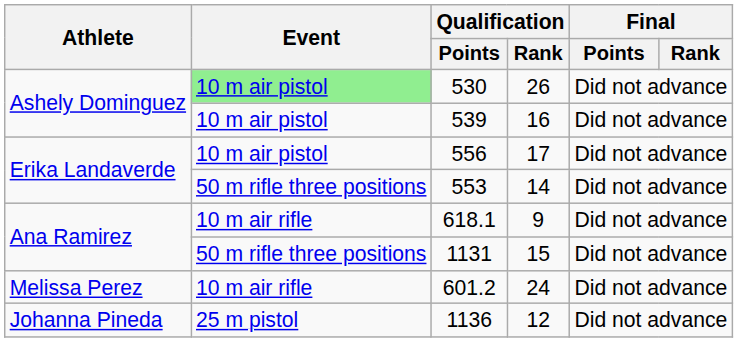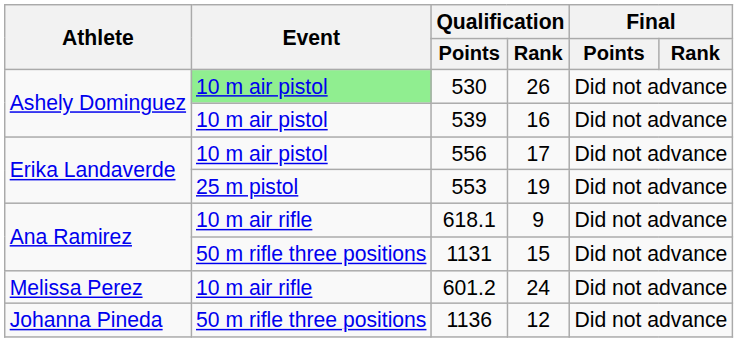 <table class="wikitable" style="font-size:90%">
 <tr>
 <th rowspan=2>Athlete</th>
 <th rowspan=2>Event</th>
 <th colspan=2>Qualification</th>
 <th colspan=2>Final</th>
 </tr>
 <tr style="font-size:95%">
 <th>Points</th>
 <th>Rank</th>
 <th>Points</th>
 <th>Rank</th>
 </tr>
 <tr align=center>
 <td align=left rowspan=2><a href='#'>Ashely Dominguez</a></td>
 <td align=left style="background: lightgreen;"><a href='#'>10 m air pistol</a></td>
 <td>530</td>
 <td>26</td>
 <td colspan=2>Did not advance</td>
 </tr>
 <tr align=center>
 <td align=left><a href='#'>10 m air pistol</a></td>
 <td>539</td>
 <td>16</td>
 <td colspan=2>Did not advance</td>
 </tr>
 <tr align=center>
 <td align=left rowspan=2><a href='#'>Erika Landaverde</a></td>
 <td align=left><a href='#'>10 m air pistol</a></td>
 <td>556</td>
 <td>17</td>
 <td colspan=2>Did not advance</td>
 </tr>
 <tr align=center>
-<td align=left><a href='#'>50 m rifle three positions</a></td>
+<td align=left><a href='#'>25 m pistol</a></td>
 <td>553</td>
-<td>14</td>
+<td>19</td>
 <td colspan=2>Did not advance</td>
 </tr>
 <tr align=center>
 <td align=left rowspan=2><a href='#'>Ana Ramirez</a></td>
 <td align=left><a href='#'>10 m air rifle</a></td>
 <td>618.1</td>
 <td>9</td>
 <td colspan=2>Did not advance</td>
 </tr>
 <tr align=center>
 <td align=left><a href='#'>50 m rifle three positions</a></td>
 <td>1131</td>
 <td>15</td>
 <td colspan=2>Did not advance</td>
 </tr>
 <tr align=center>
 <td align=left><a href='#'>Melissa Perez</a></td>
 <td align=left><a href='#'>10 m air rifle</a></td>
 <td>601.2</td>
 <td>24</td>
 <td colspan=2>Did not advance</td>
 </tr>
 <tr align=center>
 <td align=left><a href='#'>Johanna Pineda</a></td>
-<td align=left><a href='#'>25 m pistol</a></td>
+<td align=left><a href='#'>50 m rifle three positions</a></td>
 <td>1136</td>
 <td>12</td>
 <td colspan=2>Did not advance</td>
 </tr>
 </table>
